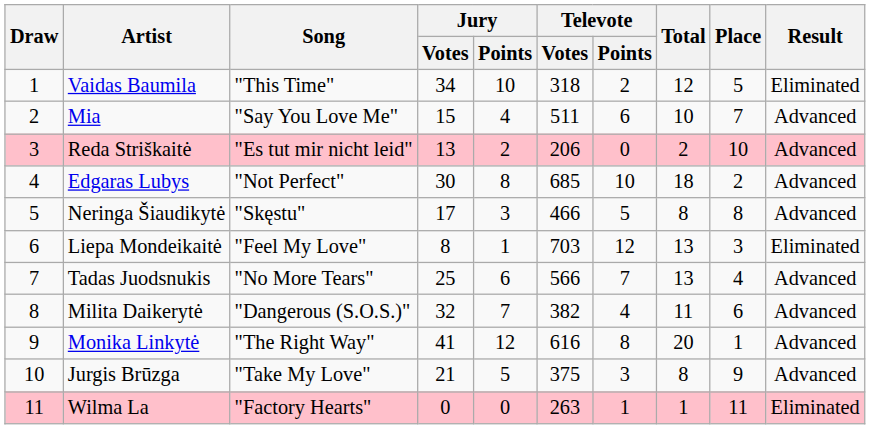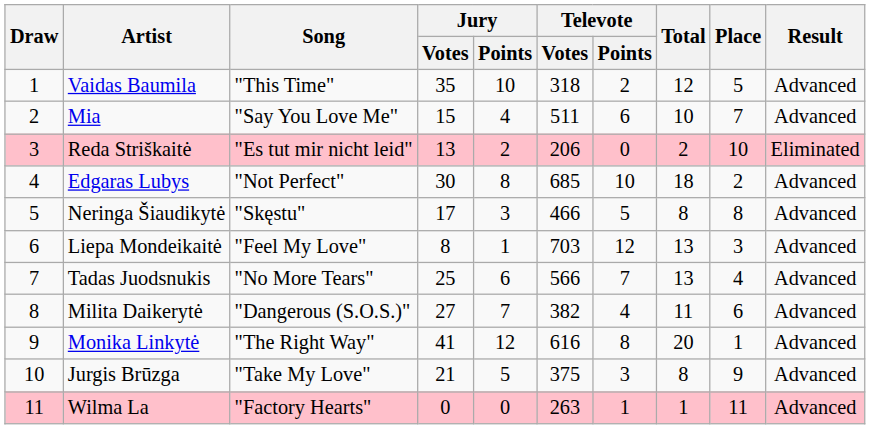 <table class="sortable wikitable" style="margin: 1em auto 1em auto; text-align:center;">
 <tr>
 <th rowspan="2">Draw</th>
 <th rowspan="2">Artist</th>
 <th rowspan="2">Song</th>
 <th colspan="2">Jury</th>
 <th colspan="2">Televote</th>
 <th rowspan="2">Total</th>
 <th rowspan="2">Place</th>
 <th rowspan="2">Result</th>
 </tr>
 <tr>
 <th>Votes</th>
 <th>Points</th>
 <th>Votes</th>
 <th>Points</th>
 </tr>
 <tr>
 <td>1</td>
 <td align="left"><a href='#'>Vaidas Baumila</a></td>
 <td align="left">"This Time"</td>
-<td>34</td>
+<td>35</td>
 <td>10</td>
 <td>318</td>
 <td>2</td>
 <td>12</td>
 <td>5</td>
-<td>Eliminated</td>
+<td>Advanced</td>
 </tr>
 <tr>
 <td>2</td>
 <td align="left"><a href='#'>Mia</a></td>
 <td align="left">"Say You Love Me"</td>
 <td>15</td>
 <td>4</td>
 <td>511</td>
 <td>6</td>
 <td>10</td>
 <td>7</td>
 <td>Advanced</td>
 </tr>
 <tr style="background:pink;">
 <td>3</td>
 <td align="left">Reda Striškaitė</td>
 <td align="left">"Es tut mir nicht leid"</td>
 <td>13</td>
 <td>2</td>
 <td>206</td>
 <td>0</td>
 <td>2</td>
 <td>10</td>
-<td>Advanced</td>
+<td>Eliminated</td>
 </tr>
 <tr>
 <td>4</td>
 <td align="left"><a href='#'>Edgaras Lubys</a></td>
 <td align="left">"Not Perfect"</td>
 <td>30</td>
 <td>8</td>
 <td>685</td>
 <td>10</td>
 <td>18</td>
 <td>2</td>
 <td>Advanced</td>
 </tr>
 <tr>
 <td>5</td>
 <td align="left">Neringa Šiaudikytė</td>
 <td align="left">"Skęstu"</td>
 <td>17</td>
 <td>3</td>
 <td>466</td>
 <td>5</td>
 <td>8</td>
 <td>8</td>
 <td>Advanced</td>
 </tr>
 <tr>
 <td>6</td>
 <td align="left">Liepa Mondeikaitė</td>
 <td align="left">"Feel My Love"</td>
 <td>8</td>
 <td>1</td>
 <td>703</td>
 <td>12</td>
 <td>13</td>
 <td>3</td>
-<td>Eliminated</td>
+<td>Advanced</td>
 </tr>
 <tr>
 <td>7</td>
 <td align="left">Tadas Juodsnukis</td>
 <td align="left">"No More Tears"</td>
 <td>25</td>
 <td>6</td>
 <td>566</td>
 <td>7</td>
 <td>13</td>
 <td>4</td>
 <td>Advanced</td>
 </tr>
 <tr>
 <td>8</td>
 <td align="left">Milita Daikerytė</td>
 <td align="left">"Dangerous (S.O.S.)"</td>
-<td>32</td>
+<td>27</td>
 <td>7</td>
 <td>382</td>
 <td>4</td>
 <td>11</td>
 <td>6</td>
 <td>Advanced</td>
 </tr>
 <tr>
 <td>9</td>
 <td align="left"><a href='#'>Monika Linkytė</a></td>
 <td align="left">"The Right Way"</td>
 <td>41</td>
 <td>12</td>
 <td>616</td>
 <td>8</td>
 <td>20</td>
 <td>1</td>
 <td>Advanced</td>
 </tr>
 <tr>
 <td>10</td>
 <td align="left">Jurgis Brūzga</td>
 <td align="left">"Take My Love"</td>
 <td>21</td>
 <td>5</td>
 <td>375</td>
 <td>3</td>
 <td>8</td>
 <td>9</td>
 <td>Advanced</td>
 </tr>
 <tr style="background:pink;">
 <td>11</td>
 <td align="left">Wilma La</td>
 <td align="left">"Factory Hearts"</td>
 <td>0</td>
 <td>0</td>
 <td>263</td>
 <td>1</td>
 <td>1</td>
 <td>11</td>
-<td>Eliminated</td>
+<td>Advanced</td>
 </tr>
 </table>
